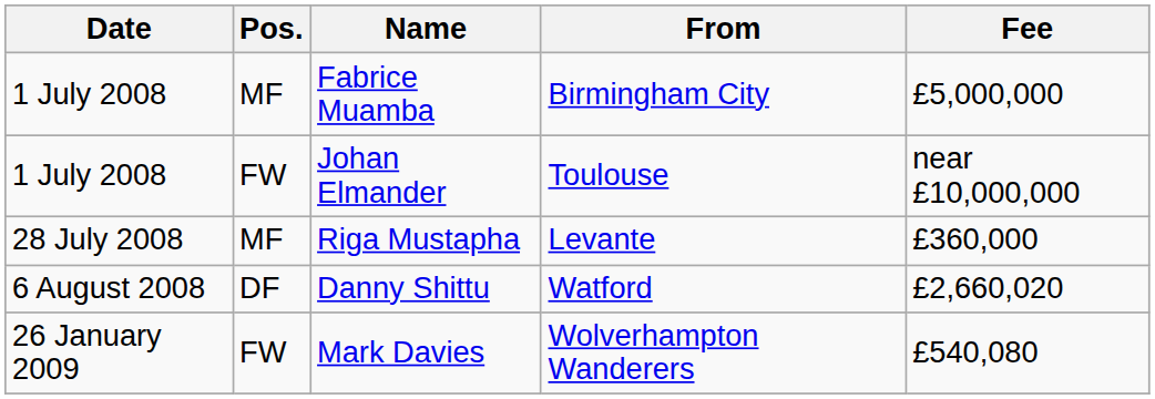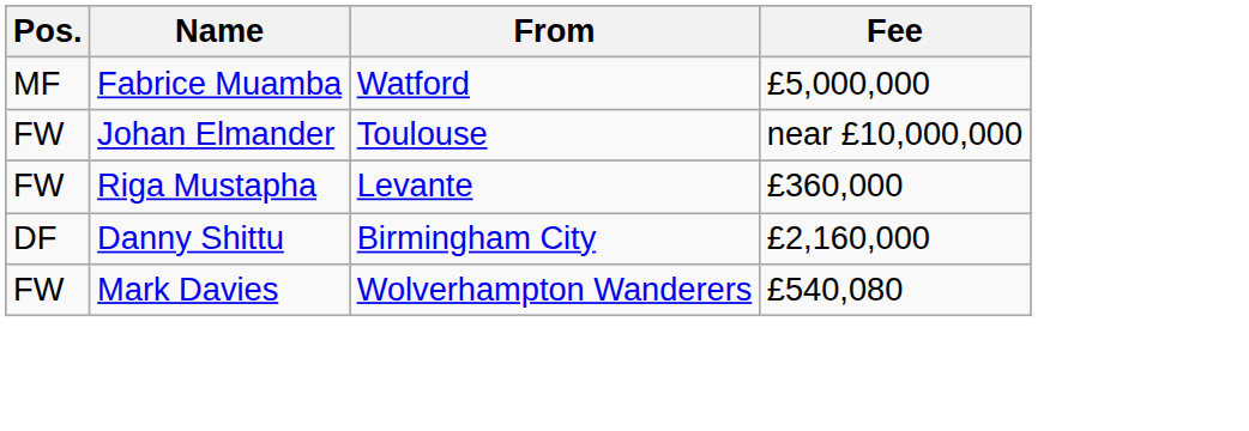 <table class="wikitable">
 <tr>
-<th>Date</th>
 <th>Pos.</th>
 <th>Name</th>
 <th>From</th>
 <th>Fee</th>
 </tr>
 <tr>
-<td>1 July 2008</td>
 <td>MF</td>
 <td> <a href='#'>Fabrice Muamba</a></td>
-<td> <a href='#'>Birmingham City</a></td>
+<td> <a href='#'>Watford</a></td>
 <td>£5,000,000</td>
 </tr>
 <tr>
-<td>1 July 2008</td>
 <td>FW</td>
 <td> <a href='#'>Johan Elmander</a></td>
 <td> <a href='#'>Toulouse</a></td>
 <td>near £10,000,000</td>
 </tr>
 <tr>
-<td>28 July 2008</td>
-<td>MF</td>
+<td>FW</td>
 <td> <a href='#'>Riga Mustapha</a></td>
 <td> <a href='#'>Levante</a></td>
 <td>£360,000</td>
 </tr>
 <tr>
-<td>6 August 2008</td>
 <td>DF</td>
 <td> <a href='#'>Danny Shittu</a></td>
-<td> <a href='#'>Watford</a></td>
-<td>£2,660,020</td>
+<td> <a href='#'>Birmingham City</a></td>
+<td>£2,160,000</td>
 </tr>
 <tr>
-<td>26 January 2009</td>
 <td>FW</td>
 <td> <a href='#'>Mark Davies</a></td>
 <td> <a href='#'>Wolverhampton Wanderers</a></td>
 <td>£540,080</td>
 </tr>
 </table>
